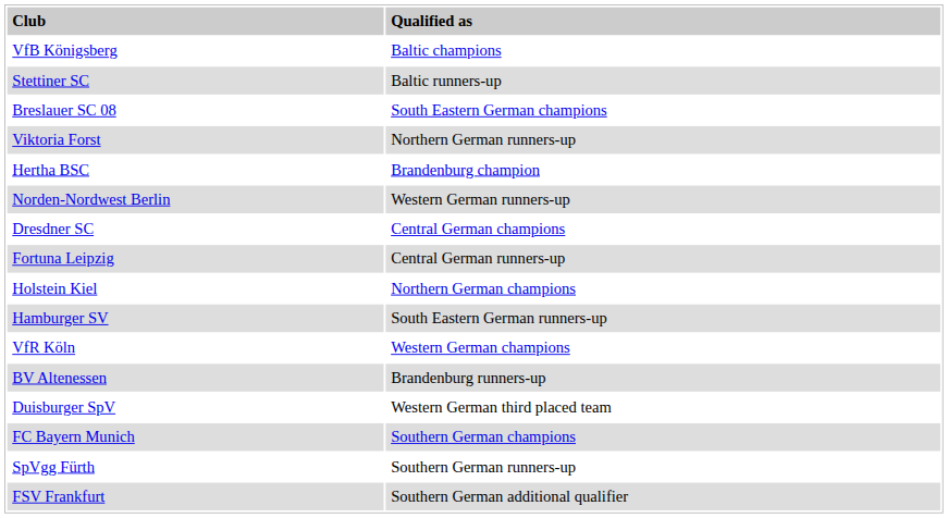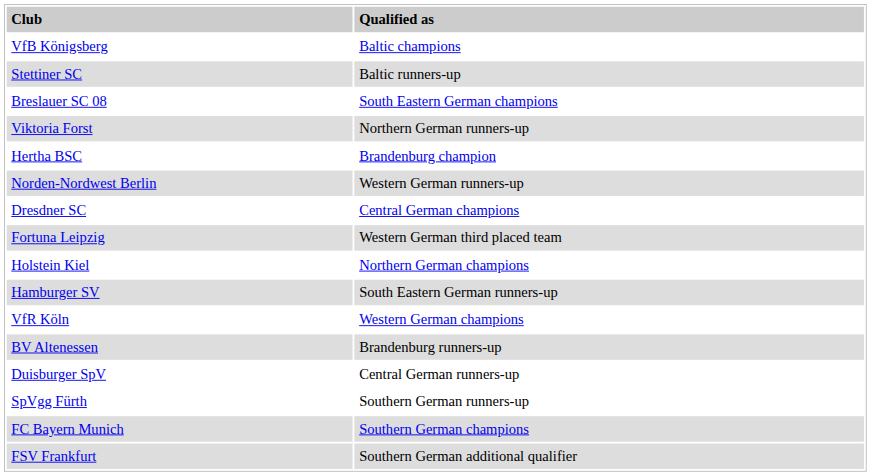 <table style="border:1px solid #bbb;background:#fff;" cellpadding="5" cellspacing="2" width="75%">
 <tr style="background:#ccc;font-weight:bold">
 <td>Club</td>
 <td>Qualified as</td>
 </tr>
 <tr>
 <td><a href='#'>VfB Königsberg</a></td>
 <td><a href='#'>Baltic champions</a></td>
 </tr>
 <tr style="background:#ddd">
 <td><a href='#'>Stettiner SC</a></td>
 <td>Baltic runners-up</td>
 </tr>
 <tr>
 <td><a href='#'>Breslauer SC 08</a></td>
 <td><a href='#'>South Eastern German champions</a></td>
 </tr>
 <tr style="background:#ddd">
 <td><a href='#'>Viktoria Forst</a></td>
 <td>Northern German runners-up</td>
 </tr>
 <tr>
 <td><a href='#'>Hertha BSC</a></td>
 <td><a href='#'>Brandenburg champion</a></td>
 </tr>
 <tr style="background:#ddd">
 <td><a href='#'>Norden-Nordwest Berlin</a></td>
 <td>Western German runners-up</td>
 </tr>
 <tr>
 <td><a href='#'>Dresdner SC</a></td>
 <td><a href='#'>Central German champions</a></td>
 </tr>
 <tr style="background:#ddd">
 <td><a href='#'>Fortuna Leipzig</a></td>
-<td>Central German runners-up</td>
+<td>Western German third placed team</td>
 </tr>
 <tr>
 <td><a href='#'>Holstein Kiel</a></td>
 <td><a href='#'>Northern German champions</a></td>
 </tr>
 <tr style="background:#ddd">
 <td><a href='#'>Hamburger SV</a></td>
 <td>South Eastern German runners-up</td>
 </tr>
 <tr>
 <td><a href='#'>VfR Köln</a></td>
 <td><a href='#'>Western German champions</a></td>
 </tr>
 <tr style="background:#ddd">
 <td><a href='#'>BV Altenessen</a></td>
 <td>Brandenburg runners-up</td>
 </tr>
 <tr>
 <td><a href='#'>Duisburger SpV</a></td>
-<td>Western German third placed team</td>
-</tr>
-<tr style="background:#ddd">
-<td><a href='#'>FC Bayern Munich</a></td>
-<td><a href='#'>Southern German champions</a></td>
+<td>Central German runners-up</td>
 </tr>
 <tr>
 <td><a href='#'>SpVgg Fürth</a></td>
 <td>Southern German runners-up</td>
 </tr>
 <tr style="background:#ddd">
+<td><a href='#'>FC Bayern Munich</a></td>
+<td><a href='#'>Southern German champions</a></td>
+</tr>
+<tr style="background:#ddd">
 <td><a href='#'>FSV Frankfurt</a></td>
 <td>Southern German additional qualifier</td>
 </tr>
 </table>
